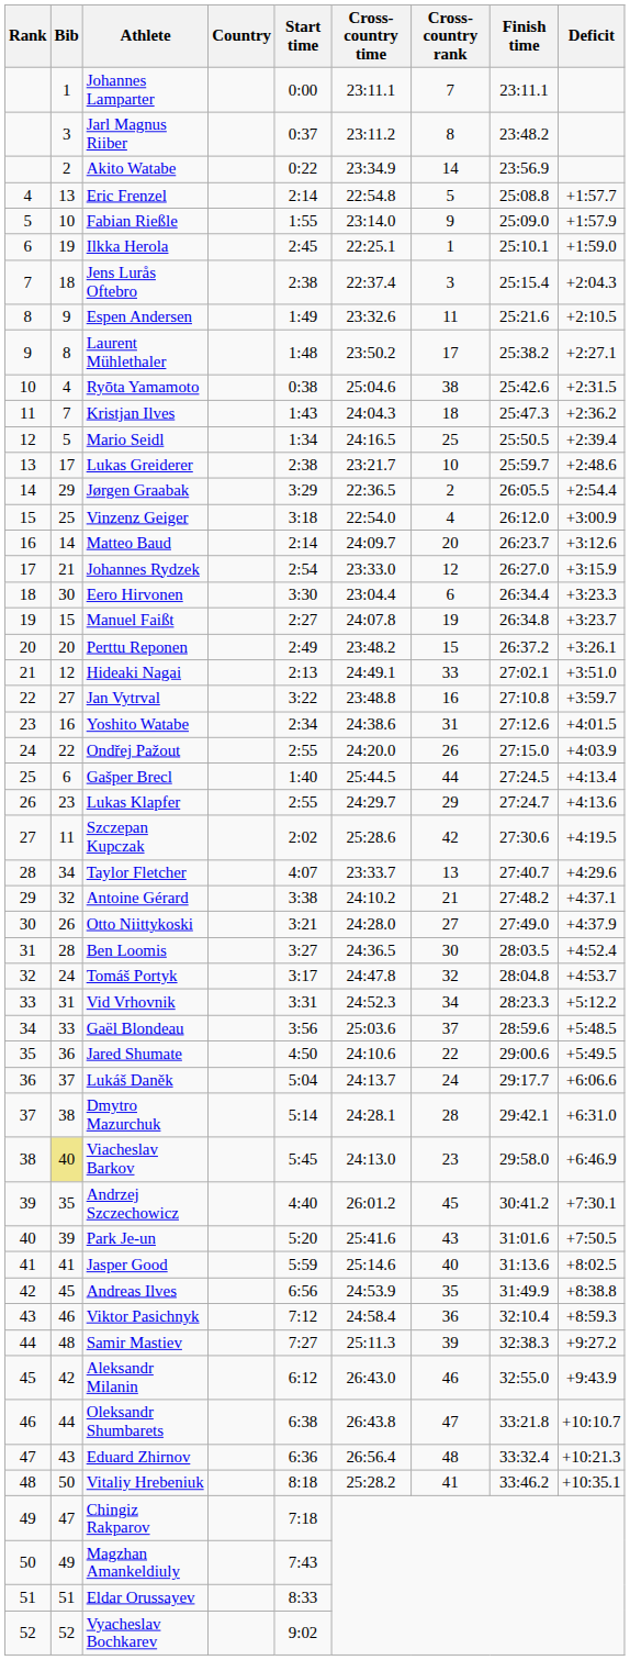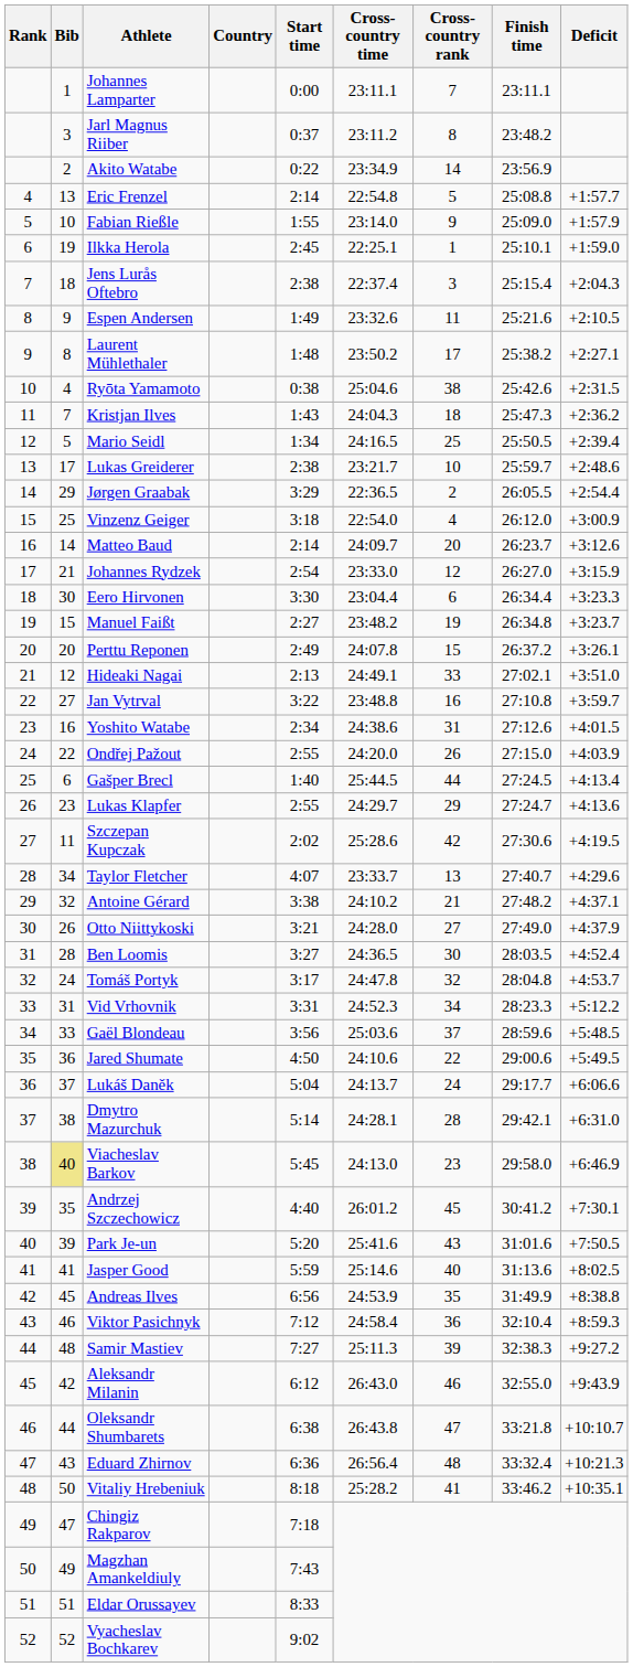 <table class="wikitable sortable" style="text-align:center">
 <tr>
 <th>Rank</th>
 <th>Bib</th>
 <th>Athlete</th>
 <th>Country</th>
 <th>Start time</th>
 <th>Cross-country<br>time</th>
 <th>Cross-country<br>rank</th>
 <th>Finish time</th>
 <th>Deficit</th>
 </tr>
 <tr>
 <td></td>
 <td>1</td>
 <td align=left><a href='#'>Johannes Lamparter</a></td>
 <td align=left></td>
 <td>0:00</td>
 <td>23:11.1</td>
 <td>7</td>
 <td>23:11.1</td>
 <td></td>
 </tr>
 <tr>
 <td></td>
 <td>3</td>
 <td align=left><a href='#'>Jarl Magnus Riiber</a></td>
 <td align=left></td>
 <td>0:37</td>
 <td>23:11.2</td>
 <td>8</td>
 <td>23:48.2</td>
 <td></td>
 </tr>
 <tr>
 <td></td>
 <td>2</td>
 <td align=left><a href='#'>Akito Watabe</a></td>
 <td align=left></td>
 <td>0:22</td>
 <td>23:34.9</td>
 <td>14</td>
 <td>23:56.9</td>
 <td></td>
 </tr>
 <tr>
 <td>4</td>
 <td>13</td>
 <td align=left><a href='#'>Eric Frenzel</a></td>
 <td align=left></td>
 <td>2:14</td>
 <td>22:54.8</td>
 <td>5</td>
 <td>25:08.8</td>
 <td>+1:57.7</td>
 </tr>
 <tr>
 <td>5</td>
 <td>10</td>
 <td align=left><a href='#'>Fabian Rießle</a></td>
 <td align=left></td>
 <td>1:55</td>
 <td>23:14.0</td>
 <td>9</td>
 <td>25:09.0</td>
 <td>+1:57.9</td>
 </tr>
 <tr>
 <td>6</td>
 <td>19</td>
 <td align=left><a href='#'>Ilkka Herola</a></td>
 <td align=left></td>
 <td>2:45</td>
 <td>22:25.1</td>
 <td>1</td>
 <td>25:10.1</td>
 <td>+1:59.0</td>
 </tr>
 <tr>
 <td>7</td>
 <td>18</td>
 <td align=left><a href='#'>Jens Lurås Oftebro</a></td>
 <td align=left></td>
 <td>2:38</td>
 <td>22:37.4</td>
 <td>3</td>
 <td>25:15.4</td>
 <td>+2:04.3</td>
 </tr>
 <tr>
 <td>8</td>
 <td>9</td>
 <td align=left><a href='#'>Espen Andersen</a></td>
 <td align=left></td>
 <td>1:49</td>
 <td>23:32.6</td>
 <td>11</td>
 <td>25:21.6</td>
 <td>+2:10.5</td>
 </tr>
 <tr>
 <td>9</td>
 <td>8</td>
 <td align=left><a href='#'>Laurent Mühlethaler</a></td>
 <td align=left></td>
 <td>1:48</td>
 <td>23:50.2</td>
 <td>17</td>
 <td>25:38.2</td>
 <td>+2:27.1</td>
 </tr>
 <tr>
 <td>10</td>
 <td>4</td>
 <td align=left><a href='#'>Ryōta Yamamoto</a></td>
 <td align=left></td>
 <td>0:38</td>
 <td>25:04.6</td>
 <td>38</td>
 <td>25:42.6</td>
 <td>+2:31.5</td>
 </tr>
 <tr>
 <td>11</td>
 <td>7</td>
 <td align=left><a href='#'>Kristjan Ilves</a></td>
 <td align=left></td>
 <td>1:43</td>
 <td>24:04.3</td>
 <td>18</td>
 <td>25:47.3</td>
 <td>+2:36.2</td>
 </tr>
 <tr>
 <td>12</td>
 <td>5</td>
 <td align=left><a href='#'>Mario Seidl</a></td>
 <td align=left></td>
 <td>1:34</td>
 <td>24:16.5</td>
 <td>25</td>
 <td>25:50.5</td>
 <td>+2:39.4</td>
 </tr>
 <tr>
 <td>13</td>
 <td>17</td>
 <td align=left><a href='#'>Lukas Greiderer</a></td>
 <td align=left></td>
 <td>2:38</td>
 <td>23:21.7</td>
 <td>10</td>
 <td>25:59.7</td>
 <td>+2:48.6</td>
 </tr>
 <tr>
 <td>14</td>
 <td>29</td>
 <td align=left><a href='#'>Jørgen Graabak</a></td>
 <td align=left></td>
 <td>3:29</td>
 <td>22:36.5</td>
 <td>2</td>
 <td>26:05.5</td>
 <td>+2:54.4</td>
 </tr>
 <tr>
 <td>15</td>
 <td>25</td>
 <td align=left><a href='#'>Vinzenz Geiger</a></td>
 <td align=left></td>
 <td>3:18</td>
 <td>22:54.0</td>
 <td>4</td>
 <td>26:12.0</td>
 <td>+3:00.9</td>
 </tr>
 <tr>
 <td>16</td>
 <td>14</td>
 <td align=left><a href='#'>Matteo Baud</a></td>
 <td align=left></td>
 <td>2:14</td>
 <td>24:09.7</td>
 <td>20</td>
 <td>26:23.7</td>
 <td>+3:12.6</td>
 </tr>
 <tr>
 <td>17</td>
 <td>21</td>
 <td align=left><a href='#'>Johannes Rydzek</a></td>
 <td align=left></td>
 <td>2:54</td>
 <td>23:33.0</td>
 <td>12</td>
 <td>26:27.0</td>
 <td>+3:15.9</td>
 </tr>
 <tr>
 <td>18</td>
 <td>30</td>
 <td align=left><a href='#'>Eero Hirvonen</a></td>
 <td align=left></td>
 <td>3:30</td>
 <td>23:04.4</td>
 <td>6</td>
 <td>26:34.4</td>
 <td>+3:23.3</td>
 </tr>
 <tr>
 <td>19</td>
 <td>15</td>
 <td align=left><a href='#'>Manuel Faißt</a></td>
 <td align=left></td>
 <td>2:27</td>
-<td>24:07.8</td>
+<td>23:48.2</td>
 <td>19</td>
 <td>26:34.8</td>
 <td>+3:23.7</td>
 </tr>
 <tr>
 <td>20</td>
 <td>20</td>
 <td align=left><a href='#'>Perttu Reponen</a></td>
 <td align=left></td>
 <td>2:49</td>
-<td>23:48.2</td>
+<td>24:07.8</td>
 <td>15</td>
 <td>26:37.2</td>
 <td>+3:26.1</td>
 </tr>
 <tr>
 <td>21</td>
 <td>12</td>
 <td align=left><a href='#'>Hideaki Nagai</a></td>
 <td align=left></td>
 <td>2:13</td>
 <td>24:49.1</td>
 <td>33</td>
 <td>27:02.1</td>
 <td>+3:51.0</td>
 </tr>
 <tr>
 <td>22</td>
 <td>27</td>
 <td align=left><a href='#'>Jan Vytrval</a></td>
 <td align=left></td>
 <td>3:22</td>
 <td>23:48.8</td>
 <td>16</td>
 <td>27:10.8</td>
 <td>+3:59.7</td>
 </tr>
 <tr>
 <td>23</td>
 <td>16</td>
 <td align=left><a href='#'>Yoshito Watabe</a></td>
 <td align=left></td>
 <td>2:34</td>
 <td>24:38.6</td>
 <td>31</td>
 <td>27:12.6</td>
 <td>+4:01.5</td>
 </tr>
 <tr>
 <td>24</td>
 <td>22</td>
 <td align=left><a href='#'>Ondřej Pažout</a></td>
 <td align=left></td>
 <td>2:55</td>
 <td>24:20.0</td>
 <td>26</td>
 <td>27:15.0</td>
 <td>+4:03.9</td>
 </tr>
 <tr>
 <td>25</td>
 <td>6</td>
 <td align=left><a href='#'>Gašper Brecl</a></td>
 <td align=left></td>
 <td>1:40</td>
 <td>25:44.5</td>
 <td>44</td>
 <td>27:24.5</td>
 <td>+4:13.4</td>
 </tr>
 <tr>
 <td>26</td>
 <td>23</td>
 <td align=left><a href='#'>Lukas Klapfer</a></td>
 <td align=left></td>
 <td>2:55</td>
 <td>24:29.7</td>
 <td>29</td>
 <td>27:24.7</td>
 <td>+4:13.6</td>
 </tr>
 <tr>
 <td>27</td>
 <td>11</td>
 <td align=left><a href='#'>Szczepan Kupczak</a></td>
 <td align=left></td>
 <td>2:02</td>
 <td>25:28.6</td>
 <td>42</td>
 <td>27:30.6</td>
 <td>+4:19.5</td>
 </tr>
 <tr>
 <td>28</td>
 <td>34</td>
 <td align=left><a href='#'>Taylor Fletcher</a></td>
 <td align=left></td>
 <td>4:07</td>
 <td>23:33.7</td>
 <td>13</td>
 <td>27:40.7</td>
 <td>+4:29.6</td>
 </tr>
 <tr>
 <td>29</td>
 <td>32</td>
 <td align=left><a href='#'>Antoine Gérard</a></td>
 <td align=left></td>
 <td>3:38</td>
 <td>24:10.2</td>
 <td>21</td>
 <td>27:48.2</td>
 <td>+4:37.1</td>
 </tr>
 <tr>
 <td>30</td>
 <td>26</td>
 <td align=left><a href='#'>Otto Niittykoski</a></td>
 <td align=left></td>
 <td>3:21</td>
 <td>24:28.0</td>
 <td>27</td>
 <td>27:49.0</td>
 <td>+4:37.9</td>
 </tr>
 <tr>
 <td>31</td>
 <td>28</td>
 <td align=left><a href='#'>Ben Loomis</a></td>
 <td align=left></td>
 <td>3:27</td>
 <td>24:36.5</td>
 <td>30</td>
 <td>28:03.5</td>
 <td>+4:52.4</td>
 </tr>
 <tr>
 <td>32</td>
 <td>24</td>
 <td align=left><a href='#'>Tomáš Portyk</a></td>
 <td align=left></td>
 <td>3:17</td>
 <td>24:47.8</td>
 <td>32</td>
 <td>28:04.8</td>
 <td>+4:53.7</td>
 </tr>
 <tr>
 <td>33</td>
 <td>31</td>
 <td align=left><a href='#'>Vid Vrhovnik</a></td>
 <td align=left></td>
 <td>3:31</td>
 <td>24:52.3</td>
 <td>34</td>
 <td>28:23.3</td>
 <td>+5:12.2</td>
 </tr>
 <tr>
 <td>34</td>
 <td>33</td>
 <td align=left><a href='#'>Gaël Blondeau</a></td>
 <td align=left></td>
 <td>3:56</td>
 <td>25:03.6</td>
 <td>37</td>
 <td>28:59.6</td>
 <td>+5:48.5</td>
 </tr>
 <tr>
 <td>35</td>
 <td>36</td>
 <td align=left><a href='#'>Jared Shumate</a></td>
 <td align=left></td>
 <td>4:50</td>
 <td>24:10.6</td>
 <td>22</td>
 <td>29:00.6</td>
 <td>+5:49.5</td>
 </tr>
 <tr>
 <td>36</td>
 <td>37</td>
 <td align=left><a href='#'>Lukáš Daněk</a></td>
 <td align=left></td>
 <td>5:04</td>
 <td>24:13.7</td>
 <td>24</td>
 <td>29:17.7</td>
 <td>+6:06.6</td>
 </tr>
 <tr>
 <td>37</td>
 <td>38</td>
 <td align=left><a href='#'>Dmytro Mazurchuk</a></td>
 <td align=left></td>
 <td>5:14</td>
 <td>24:28.1</td>
 <td>28</td>
 <td>29:42.1</td>
 <td>+6:31.0</td>
 </tr>
 <tr>
 <td>38</td>
 <td style="background: khaki;">40</td>
 <td align=left><a href='#'>Viacheslav Barkov</a></td>
 <td align=left></td>
 <td>5:45</td>
 <td>24:13.0</td>
 <td>23</td>
 <td>29:58.0</td>
 <td>+6:46.9</td>
 </tr>
 <tr>
 <td>39</td>
 <td>35</td>
 <td align=left><a href='#'>Andrzej Szczechowicz</a></td>
 <td align=left></td>
 <td>4:40</td>
 <td>26:01.2</td>
 <td>45</td>
 <td>30:41.2</td>
 <td>+7:30.1</td>
 </tr>
 <tr>
 <td>40</td>
 <td>39</td>
 <td align=left><a href='#'>Park Je-un</a></td>
 <td align=left></td>
 <td>5:20</td>
 <td>25:41.6</td>
 <td>43</td>
 <td>31:01.6</td>
 <td>+7:50.5</td>
 </tr>
 <tr>
 <td>41</td>
 <td>41</td>
 <td align=left><a href='#'>Jasper Good</a></td>
 <td align=left></td>
 <td>5:59</td>
 <td>25:14.6</td>
 <td>40</td>
 <td>31:13.6</td>
 <td>+8:02.5</td>
 </tr>
 <tr>
 <td>42</td>
 <td>45</td>
 <td align=left><a href='#'>Andreas Ilves</a></td>
 <td align=left></td>
 <td>6:56</td>
 <td>24:53.9</td>
 <td>35</td>
 <td>31:49.9</td>
 <td>+8:38.8</td>
 </tr>
 <tr>
 <td>43</td>
 <td>46</td>
 <td align=left><a href='#'>Viktor Pasichnyk</a></td>
 <td align=left></td>
 <td>7:12</td>
 <td>24:58.4</td>
 <td>36</td>
 <td>32:10.4</td>
 <td>+8:59.3</td>
 </tr>
 <tr>
 <td>44</td>
 <td>48</td>
 <td align=left><a href='#'>Samir Mastiev</a></td>
 <td align=left></td>
 <td>7:27</td>
 <td>25:11.3</td>
 <td>39</td>
 <td>32:38.3</td>
 <td>+9:27.2</td>
 </tr>
 <tr>
 <td>45</td>
 <td>42</td>
 <td align=left><a href='#'>Aleksandr Milanin</a></td>
 <td align=left></td>
 <td>6:12</td>
 <td>26:43.0</td>
 <td>46</td>
 <td>32:55.0</td>
 <td>+9:43.9</td>
 </tr>
 <tr>
 <td>46</td>
 <td>44</td>
 <td align=left><a href='#'>Oleksandr Shumbarets</a></td>
 <td align=left></td>
 <td>6:38</td>
 <td>26:43.8</td>
 <td>47</td>
 <td>33:21.8</td>
 <td>+10:10.7</td>
 </tr>
 <tr>
 <td>47</td>
 <td>43</td>
 <td align=left><a href='#'>Eduard Zhirnov</a></td>
 <td align=left></td>
 <td>6:36</td>
 <td>26:56.4</td>
 <td>48</td>
 <td>33:32.4</td>
 <td>+10:21.3</td>
 </tr>
 <tr>
 <td>48</td>
 <td>50</td>
 <td align=left><a href='#'>Vitaliy Hrebeniuk</a></td>
 <td align=left></td>
 <td>8:18</td>
 <td>25:28.2</td>
 <td>41</td>
 <td>33:46.2</td>
 <td>+10:35.1</td>
 </tr>
 <tr>
 <td>49</td>
 <td>47</td>
 <td align=left><a href='#'>Chingiz Rakparov</a></td>
 <td align=left></td>
 <td>7:18</td>
 <td colspan=4 rowspan=4></td>
 </tr>
 <tr>
 <td>50</td>
 <td>49</td>
 <td align=left><a href='#'>Magzhan Amankeldiuly</a></td>
 <td align=left></td>
 <td>7:43</td>
 </tr>
 <tr>
 <td>51</td>
 <td>51</td>
 <td align=left><a href='#'>Eldar Orussayev</a></td>
 <td align=left></td>
 <td>8:33</td>
 </tr>
 <tr>
 <td>52</td>
 <td>52</td>
 <td align=left><a href='#'>Vyacheslav Bochkarev</a></td>
 <td align=left></td>
 <td>9:02</td>
 </tr>
 </table>
